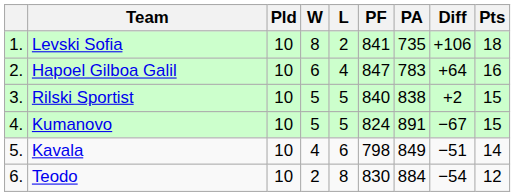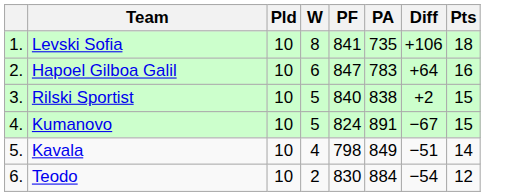 <table class="wikitable" style="text-align:center">
 <tr>
 <th width=15></th>
 <th width=220>Team</th>
 <th width=20>Pld</th>
 <th width=20>W</th>
-<th width=20>L</th>
 <th width=20>PF</th>
 <th width=20>PA</th>
 <th width=30>Diff</th>
 <th width=20>Pts</th>
 </tr>
 <tr bgcolor=#ccffcc>
 <td>1.</td>
 <td align=left> <a href='#'>Levski Sofia</a></td>
 <td>10</td>
 <td>8</td>
-<td>2</td>
 <td>841</td>
 <td>735</td>
 <td>+106</td>
 <td>18</td>
 </tr>
 <tr bgcolor=#ccffcc>
 <td>2.</td>
 <td align=left> <a href='#'>Hapoel Gilboa Galil</a></td>
 <td>10</td>
 <td>6</td>
-<td>4</td>
 <td>847</td>
 <td>783</td>
 <td>+64</td>
 <td>16</td>
 </tr>
 <tr bgcolor=#ccffcc>
 <td>3.</td>
 <td align=left> <a href='#'>Rilski Sportist</a></td>
 <td>10</td>
-<td>5</td>
 <td>5</td>
 <td>840</td>
 <td>838</td>
 <td>+2</td>
 <td>15</td>
 </tr>
 <tr bgcolor=#ccffcc>
 <td>4.</td>
 <td align=left> <a href='#'>Kumanovo</a></td>
 <td>10</td>
 <td>5</td>
-<td>5</td>
 <td>824</td>
 <td>891</td>
 <td>−67</td>
 <td>15</td>
 </tr>
 <tr>
 <td>5.</td>
 <td align=left> <a href='#'>Kavala</a></td>
 <td>10</td>
 <td>4</td>
-<td>6</td>
 <td>798</td>
 <td>849</td>
 <td>−51</td>
 <td>14</td>
 </tr>
 <tr>
 <td>6.</td>
 <td align=left> <a href='#'>Teodo</a></td>
 <td>10</td>
 <td>2</td>
-<td>8</td>
 <td>830</td>
 <td>884</td>
 <td>−54</td>
 <td>12</td>
 </tr>
 </table>
